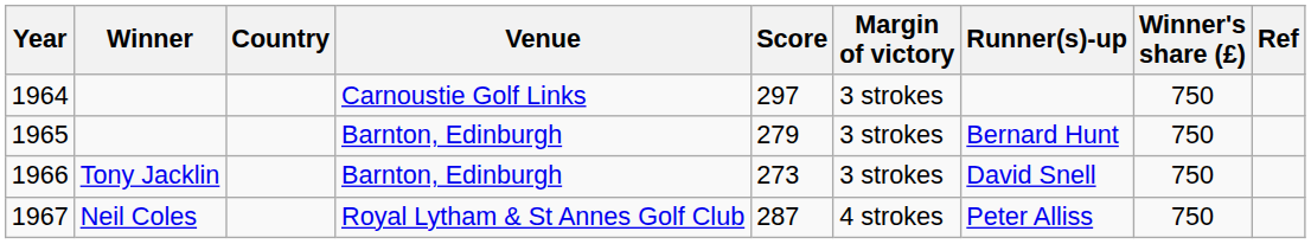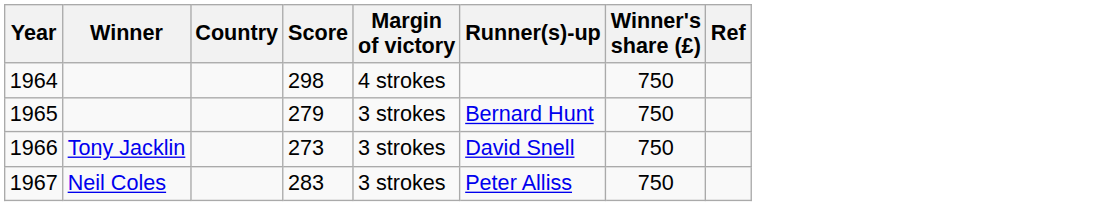 <table class=wikitable>
 <tr>
 <th>Year</th>
 <th>Winner</th>
 <th>Country</th>
-<th>Venue</th>
 <th>Score</th>
 <th>Margin<br>of victory</th>
 <th>Runner(s)-up</th>
 <th>Winner's<br>share (£)</th>
 <th>Ref</th>
 </tr>
 <tr>
 <td>1964</td>
 <td></td>
 <td></td>
-<td><a href='#'>Carnoustie Golf Links</a></td>
-<td>297</td>
-<td>3 strokes</td>
+<td>298</td>
+<td>4 strokes</td>
 <td></td>
 <td align=center>750</td>
 <td></td>
 </tr>
 <tr>
 <td>1965</td>
 <td></td>
 <td></td>
-<td><a href='#'>Barnton, Edinburgh</a></td>
 <td>279</td>
 <td>3 strokes</td>
 <td> <a href='#'>Bernard Hunt</a><br></td>
 <td align=center>750</td>
 <td></td>
 </tr>
 <tr>
 <td>1966</td>
 <td><a href='#'>Tony Jacklin</a></td>
 <td></td>
-<td><a href='#'>Barnton, Edinburgh</a></td>
 <td>273</td>
 <td>3 strokes</td>
 <td> <a href='#'>David Snell</a></td>
 <td align=center>750</td>
 <td></td>
 </tr>
 <tr>
 <td>1967</td>
 <td><a href='#'>Neil Coles</a></td>
 <td></td>
-<td><a href='#'>Royal Lytham & St Annes Golf Club</a></td>
-<td>287</td>
-<td>4 strokes</td>
+<td>283</td>
+<td>3 strokes</td>
 <td> <a href='#'>Peter Alliss</a></td>
 <td align=center>750</td>
 <td></td>
 </tr>
 </table>
